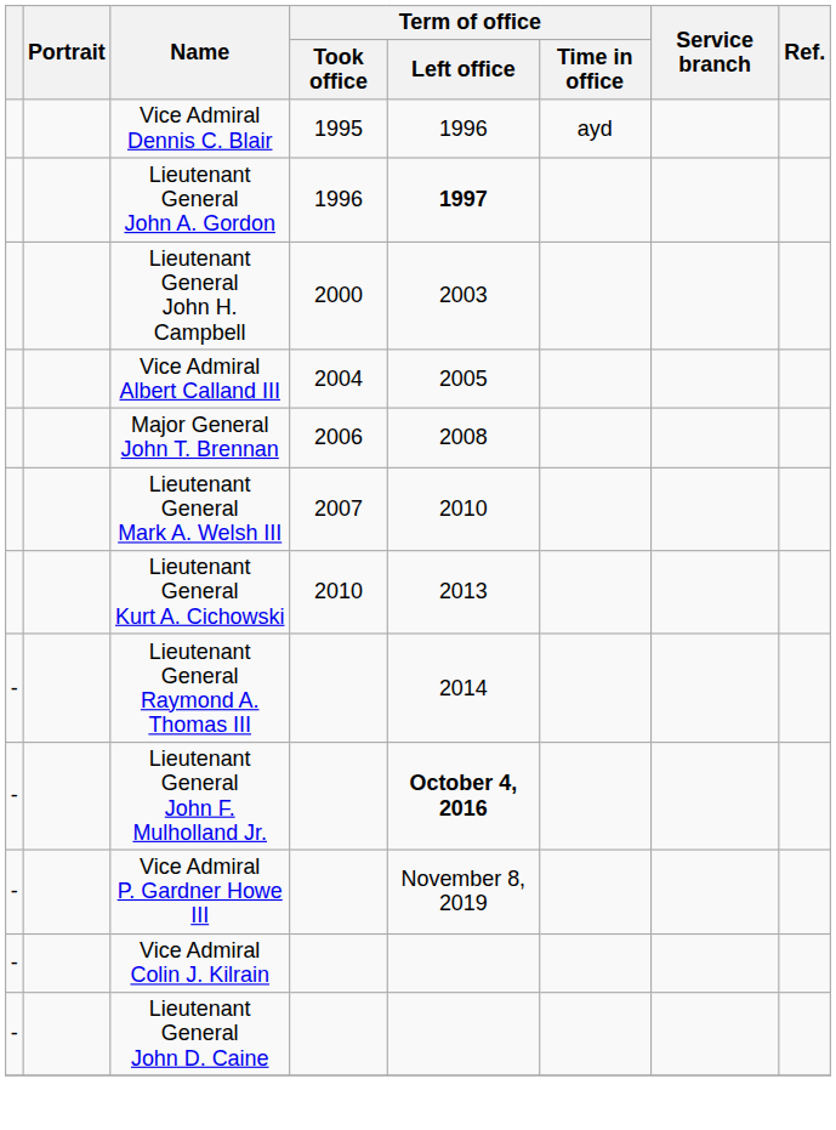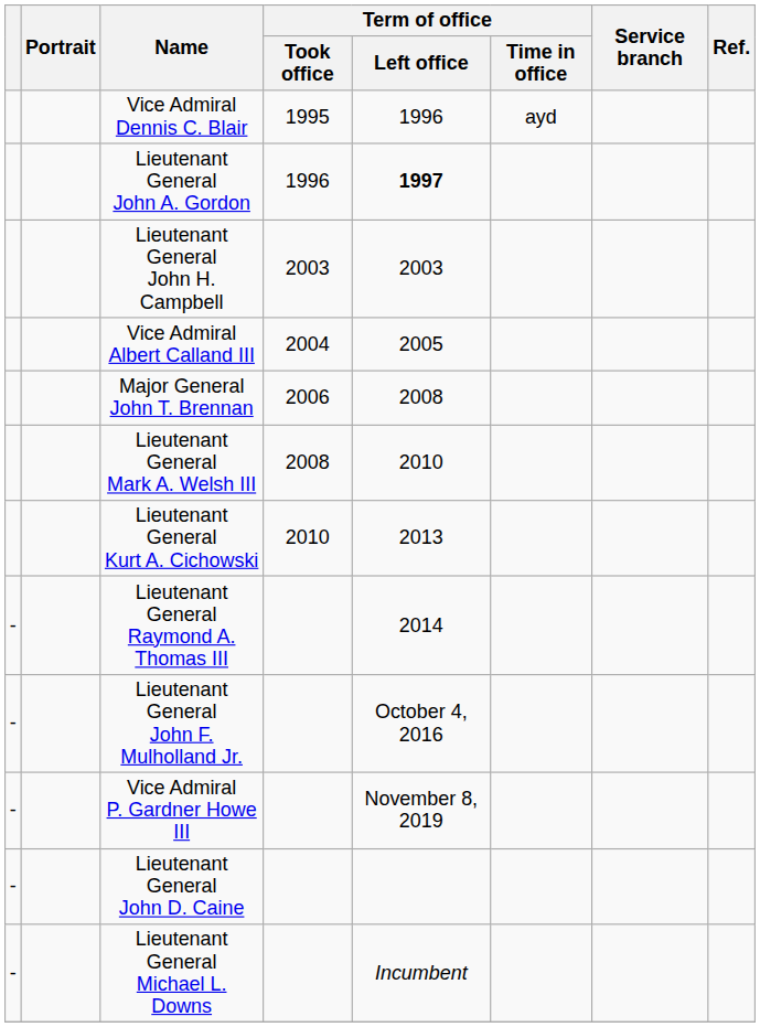 <table class="wikitable" style="text-align:center;">
 <tr>
 <th rowspan=2></th>
 <th rowspan=2>Portrait</th>
 <th rowspan=2>Name</th>
 <th colspan=3>Term of office</th>
 <th rowspan=2>Service branch</th>
 <th rowspan="2">Ref.</th>
 </tr>
 <tr>
 <th>Took office</th>
 <th>Left office</th>
 <th>Time in office</th>
 </tr>
 <tr>
 <td></td>
 <td></td>
 <td>Vice Admiral<br><a href='#'>Dennis C. Blair</a></td>
 <td>1995</td>
 <td>1996</td>
 <td>ayd</td>
 <td></td>
 <td></td>
 </tr>
 <tr>
 <td></td>
 <td></td>
 <td>Lieutenant General<br><a href='#'>John A. Gordon</a></td>
 <td>1996</td>
 <td><strong>1997</strong></td>
 <td></td>
 <td></td>
 <td></td>
 </tr>
 <tr>
 <td></td>
 <td></td>
 <td>Lieutenant General<br>John H. Campbell</td>
-<td>2000</td>
+<td>2003</td>
 <td>2003</td>
 <td></td>
 <td></td>
 <td></td>
 </tr>
 <tr>
 <td></td>
 <td></td>
 <td>Vice Admiral<br><a href='#'>Albert Calland III</a></td>
 <td>2004</td>
 <td>2005</td>
 <td></td>
 <td></td>
 <td></td>
 </tr>
 <tr>
 <td></td>
 <td></td>
 <td>Major General<br><a href='#'>John T. Brennan</a></td>
 <td>2006</td>
 <td>2008</td>
 <td></td>
 <td></td>
 <td></td>
 </tr>
 <tr>
 <td></td>
 <td></td>
 <td>Lieutenant General<br><a href='#'>Mark A. Welsh III</a></td>
-<td>2007</td>
+<td>2008</td>
 <td>2010</td>
 <td></td>
 <td></td>
 <td></td>
 </tr>
 <tr>
 <td></td>
 <td></td>
 <td>Lieutenant General<br><a href='#'>Kurt A. Cichowski</a></td>
 <td>2010</td>
 <td>2013</td>
 <td></td>
 <td></td>
 <td></td>
 </tr>
 <tr>
 <td>-</td>
 <td></td>
 <td>Lieutenant General<br><a href='#'>Raymond A. Thomas III</a></td>
 <td></td>
 <td>2014</td>
 <td></td>
 <td></td>
 <td></td>
 </tr>
 <tr>
 <td>-</td>
 <td></td>
 <td>Lieutenant General<br><a href='#'>John F. Mulholland Jr.</a></td>
 <td></td>
-<td><strong>October 4, 2016</strong></td>
+<td>October 4, 2016</td>
 <td></td>
 <td></td>
 <td></td>
 </tr>
 <tr>
 <td>-</td>
 <td></td>
 <td>Vice Admiral<br><a href='#'>P. Gardner Howe III</a></td>
 <td></td>
 <td>November 8, 2019</td>
 <td></td>
 <td></td>
 <td></td>
 </tr>
 <tr>
 <td>-</td>
 <td></td>
-<td>Vice Admiral<br><a href='#'>Colin J. Kilrain</a></td>
+<td>Lieutenant General<br><a href='#'>John D. Caine</a></td>
 <td></td>
 <td></td>
 <td></td>
 <td></td>
 <td></td>
 </tr>
 <tr>
 <td>-</td>
 <td></td>
-<td>Lieutenant General<br><a href='#'>John D. Caine</a></td>
+<td>Lieutenant General<br><a href='#'>Michael L. Downs</a></td>
 <td></td>
-<td></td>
+<td><em>Incumbent</em></td>
 <td></td>
 <td></td>
 <td></td>
 </tr>
 <tr>
 </tr>
 </table>
